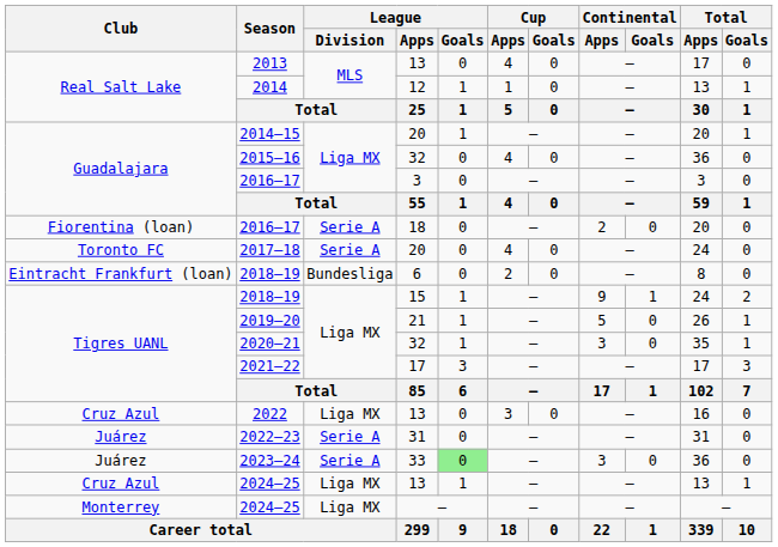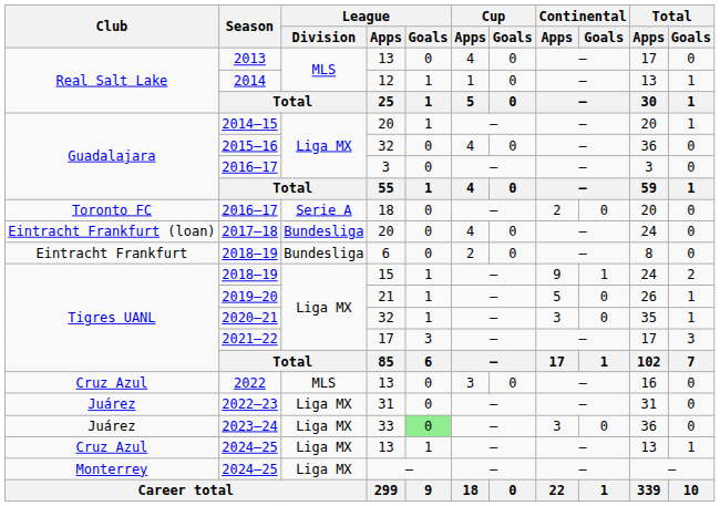 <table class="wikitable" style="text-align: center;">
 <tr>
 <th rowspan="2">Club</th>
 <th rowspan="2">Season</th>
 <th colspan="3">League</th>
 <th colspan="2">Cup</th>
 <th colspan="2">Continental</th>
 <th colspan="2">Total</th>
 </tr>
 <tr>
 <th>Division</th>
 <th>Apps</th>
 <th>Goals</th>
 <th>Apps</th>
 <th>Goals</th>
 <th>Apps</th>
 <th>Goals</th>
 <th>Apps</th>
 <th>Goals</th>
 </tr>
 <tr>
 <td rowspan="3"><a href='#'>Real Salt Lake</a></td>
 <td><a href='#'>2013</a></td>
 <td rowspan="2"><a href='#'>MLS</a></td>
 <td>13</td>
 <td>0</td>
 <td>4</td>
 <td>0</td>
 <td colspan="2">—</td>
 <td>17</td>
 <td>0</td>
 </tr>
 <tr>
 <td><a href='#'>2014</a></td>
 <td>12</td>
 <td>1</td>
 <td>1</td>
 <td>0</td>
 <td colspan="2">—</td>
 <td>13</td>
 <td>1</td>
 </tr>
 <tr>
 <th colspan="2">Total</th>
 <th>25</th>
 <th>1</th>
 <th>5</th>
 <th>0</th>
 <th colspan="2">—</th>
 <th>30</th>
 <th>1</th>
 </tr>
 <tr>
 <td rowspan="4"><a href='#'>Guadalajara</a></td>
 <td><a href='#'>2014–15</a></td>
 <td rowspan="3"><a href='#'>Liga MX</a></td>
 <td>20</td>
 <td>1</td>
 <td colspan="2">—</td>
 <td colspan="2">—</td>
 <td>20</td>
 <td>1</td>
 </tr>
 <tr>
 <td><a href='#'>2015–16</a></td>
 <td>32</td>
 <td>0</td>
 <td>4</td>
 <td>0</td>
 <td colspan="2">—</td>
 <td>36</td>
 <td>0</td>
 </tr>
 <tr>
 <td><a href='#'>2016–17</a></td>
 <td>3</td>
 <td>0</td>
 <td colspan="2">—</td>
 <td colspan="2">—</td>
 <td>3</td>
 <td>0</td>
 </tr>
 <tr>
 <th colspan="2">Total</th>
 <th>55</th>
 <th>1</th>
 <th>4</th>
 <th>0</th>
 <th colspan="2">—</th>
 <th>59</th>
 <th>1</th>
 </tr>
 <tr>
-<td><a href='#'>Fiorentina</a> (loan)</td>
+<td><a href='#'>Toronto FC</a></td>
 <td><a href='#'>2016–17</a></td>
 <td><a href='#'>Serie A</a></td>
 <td>18</td>
 <td>0</td>
 <td colspan="2">—</td>
 <td>2</td>
 <td>0</td>
 <td>20</td>
 <td>0</td>
 </tr>
 <tr>
-<td><a href='#'>Toronto FC</a></td>
+<td><a href='#'>Eintracht Frankfurt</a> (loan)</td>
 <td><a href='#'>2017–18</a></td>
-<td><a href='#'>Serie A</a></td>
+<td><a href='#'>Bundesliga</a></td>
 <td>20</td>
 <td>0</td>
 <td>4</td>
 <td>0</td>
 <td colspan="2">—</td>
 <td>24</td>
 <td>0</td>
 </tr>
 <tr>
-<td><a href='#'>Eintracht Frankfurt</a> (loan)</td>
+<td>Eintracht Frankfurt</td>
 <td><a href='#'>2018–19</a></td>
 <td>Bundesliga</td>
 <td>6</td>
 <td>0</td>
 <td>2</td>
 <td>0</td>
 <td colspan="2">—</td>
 <td>8</td>
 <td>0</td>
 </tr>
 <tr>
 <td rowspan="5"><a href='#'>Tigres UANL</a></td>
 <td><a href='#'>2018–19</a></td>
 <td rowspan="4">Liga MX</td>
 <td>15</td>
 <td>1</td>
 <td colspan="2">—</td>
 <td>9</td>
 <td>1</td>
 <td>24</td>
 <td>2</td>
 </tr>
 <tr>
 <td><a href='#'>2019–20</a></td>
 <td>21</td>
 <td>1</td>
 <td colspan="2">—</td>
 <td>5</td>
 <td>0</td>
 <td>26</td>
 <td>1</td>
 </tr>
 <tr>
 <td><a href='#'>2020–21</a></td>
 <td>32</td>
 <td>1</td>
 <td colspan="2">–</td>
 <td>3</td>
 <td>0</td>
 <td>35</td>
 <td>1</td>
 </tr>
 <tr>
 <td><a href='#'>2021–22</a></td>
 <td>17</td>
 <td>3</td>
 <td colspan="2">–</td>
 <td colspan="2">–</td>
 <td>17</td>
 <td>3</td>
 </tr>
 <tr>
 <th colspan="2">Total</th>
 <th>85</th>
 <th>6</th>
 <th colspan="2">—</th>
 <th>17</th>
 <th>1</th>
 <th>102</th>
 <th>7</th>
 </tr>
 <tr>
 <td><a href='#'>Cruz Azul</a></td>
 <td><a href='#'>2022</a></td>
-<td rowspan="1">Liga MX</td>
+<td>MLS</td>
 <td>13</td>
 <td>0</td>
 <td>3</td>
 <td>0</td>
 <td colspan="2">—</td>
 <td>16</td>
 <td>0</td>
 </tr>
 <tr>
 <td><a href='#'>Juárez</a></td>
 <td><a href='#'>2022–23</a></td>
-<td><a href='#'>Serie A</a></td>
+<td>Liga MX</td>
 <td>31</td>
 <td>0</td>
 <td colspan="2">—</td>
 <td colspan="2">—</td>
 <td>31</td>
 <td>0</td>
 </tr>
 <tr>
 <td>Juárez</td>
 <td><a href='#'>2023–24</a></td>
-<td><a href='#'>Serie A</a></td>
+<td>Liga MX</td>
 <td>33</td>
 <td style="background: lightgreen;">0</td>
 <td colspan="2">—</td>
 <td>3</td>
 <td>0</td>
 <td>36</td>
 <td>0</td>
 </tr>
 <tr>
 <td><a href='#'>Cruz Azul</a></td>
 <td><a href='#'>2024–25</a></td>
 <td>Liga MX</td>
 <td>13</td>
 <td>1</td>
 <td colspan="2">—</td>
 <td colspan="2">—</td>
 <td>13</td>
 <td>1</td>
 </tr>
 <tr>
 <td rowspan="1"><a href='#'>Monterrey</a></td>
 <td><a href='#'>2024–25</a></td>
 <td rowspan="1">Liga MX</td>
 <td colspan="2">—</td>
 <td colspan="2">—</td>
 <td colspan="2">—</td>
 <td colspan="2">—</td>
 </tr>
 <tr>
 <th colspan="3">Career total</th>
 <th>299</th>
 <th>9</th>
 <th>18</th>
 <th>0</th>
 <th>22</th>
 <th>1</th>
 <th>339</th>
 <th>10</th>
 </tr>
 </table>
